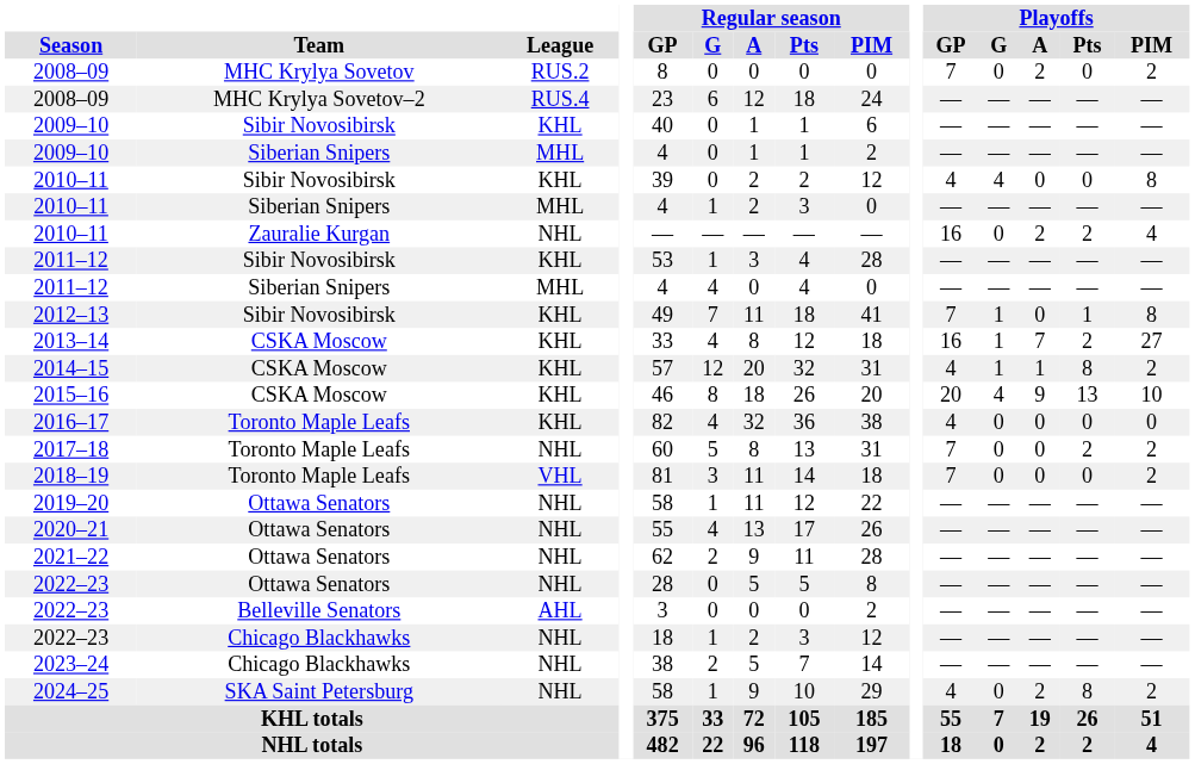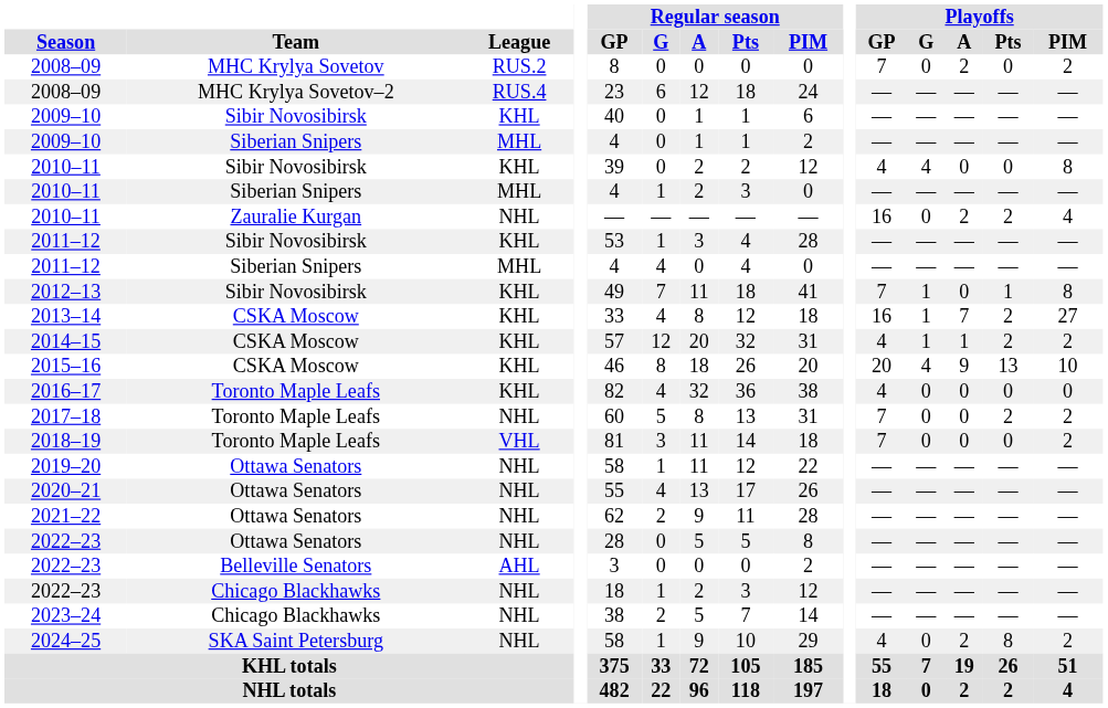 <table border="0" cellpadding="1" cellspacing="0" style="text-align:center; width:55em;">
 <tr style="background:#e0e0e0;">
 <th colspan="3"  bgcolor="#ffffff"> </th>
 <th rowspan="101" bgcolor="#ffffff"> </th>
 <th colspan="5"><a href='#'>Regular season</a></th>
 <th rowspan="101" bgcolor="#ffffff"> </th>
 <th colspan="5"><a href='#'>Playoffs</a></th>
 </tr>
 <tr style="background:#e0e0e0;">
 <th><a href='#'>Season</a></th>
 <th>Team</th>
 <th>League</th>
 <th>GP</th>
 <th><a href='#'>G</a></th>
 <th><a href='#'>A</a></th>
 <th><a href='#'>Pts</a></th>
 <th><a href='#'>PIM</a></th>
 <th>GP</th>
 <th>G</th>
 <th>A</th>
 <th>Pts</th>
 <th>PIM</th>
 </tr>
 <tr>
 <td><a href='#'>2008–09</a></td>
 <td><a href='#'>MHC Krylya Sovetov</a></td>
 <td><a href='#'>RUS.2</a></td>
 <td>8</td>
 <td>0</td>
 <td>0</td>
 <td>0</td>
 <td>0</td>
 <td>7</td>
 <td>0</td>
 <td>2</td>
 <td>0</td>
 <td>2</td>
 </tr>
 <tr bgcolor="#f0f0f0">
 <td>2008–09</td>
 <td>MHC Krylya Sovetov–2</td>
 <td><a href='#'>RUS.4</a></td>
 <td>23</td>
 <td>6</td>
 <td>12</td>
 <td>18</td>
 <td>24</td>
 <td>—</td>
 <td>—</td>
 <td>—</td>
 <td>—</td>
 <td>—</td>
 </tr>
 <tr>
 <td><a href='#'>2009–10</a></td>
 <td><a href='#'>Sibir Novosibirsk</a></td>
 <td><a href='#'>KHL</a></td>
 <td>40</td>
 <td>0</td>
 <td>1</td>
 <td>1</td>
 <td>6</td>
 <td>—</td>
 <td>—</td>
 <td>—</td>
 <td>—</td>
 <td>—</td>
 </tr>
 <tr bgcolor="#f0f0f0">
 <td><a href='#'>2009–10</a></td>
 <td><a href='#'>Siberian Snipers</a></td>
 <td><a href='#'>MHL</a></td>
 <td>4</td>
 <td>0</td>
 <td>1</td>
 <td>1</td>
 <td>2</td>
 <td>—</td>
 <td>—</td>
 <td>—</td>
 <td>—</td>
 <td>—</td>
 </tr>
 <tr>
 <td><a href='#'>2010–11</a></td>
 <td>Sibir Novosibirsk</td>
 <td>KHL</td>
 <td>39</td>
 <td>0</td>
 <td>2</td>
 <td>2</td>
 <td>12</td>
 <td>4</td>
 <td>4</td>
 <td>0</td>
 <td>0</td>
 <td>8</td>
 </tr>
 <tr bgcolor="#f0f0f0">
 <td><a href='#'>2010–11</a></td>
 <td>Siberian Snipers</td>
 <td>MHL</td>
 <td>4</td>
 <td>1</td>
 <td>2</td>
 <td>3</td>
 <td>0</td>
 <td>—</td>
 <td>—</td>
 <td>—</td>
 <td>—</td>
 <td>—</td>
 </tr>
 <tr>
 <td><a href='#'>2010–11</a></td>
 <td><a href='#'>Zauralie Kurgan</a></td>
 <td>NHL</td>
 <td>—</td>
 <td>—</td>
 <td>—</td>
 <td>—</td>
 <td>—</td>
 <td>16</td>
 <td>0</td>
 <td>2</td>
 <td>2</td>
 <td>4</td>
 </tr>
 <tr bgcolor="#f0f0f0">
 <td><a href='#'>2011–12</a></td>
 <td>Sibir Novosibirsk</td>
 <td>KHL</td>
 <td>53</td>
 <td>1</td>
 <td>3</td>
 <td>4</td>
 <td>28</td>
 <td>—</td>
 <td>—</td>
 <td>—</td>
 <td>—</td>
 <td>—</td>
 </tr>
 <tr>
 <td><a href='#'>2011–12</a></td>
 <td>Siberian Snipers</td>
 <td>MHL</td>
 <td>4</td>
 <td>4</td>
 <td>0</td>
 <td>4</td>
 <td>0</td>
 <td>—</td>
 <td>—</td>
 <td>—</td>
 <td>—</td>
 <td>—</td>
 </tr>
 <tr bgcolor="#f0f0f0">
 <td><a href='#'>2012–13</a></td>
 <td>Sibir Novosibirsk</td>
 <td>KHL</td>
 <td>49</td>
 <td>7</td>
 <td>11</td>
 <td>18</td>
 <td>41</td>
 <td>7</td>
 <td>1</td>
 <td>0</td>
 <td>1</td>
 <td>8</td>
 </tr>
 <tr>
 <td><a href='#'>2013–14</a></td>
 <td><a href='#'>CSKA Moscow</a></td>
 <td>KHL</td>
 <td>33</td>
 <td>4</td>
 <td>8</td>
 <td>12</td>
 <td>18</td>
 <td>16</td>
 <td>1</td>
 <td>7</td>
 <td>2</td>
 <td>27</td>
 </tr>
 <tr bgcolor="#f0f0f0">
 <td><a href='#'>2014–15</a></td>
 <td>CSKA Moscow</td>
 <td>KHL</td>
 <td>57</td>
 <td>12</td>
 <td>20</td>
 <td>32</td>
 <td>31</td>
 <td>4</td>
 <td>1</td>
 <td>1</td>
-<td>8</td>
+<td>2</td>
 <td>2</td>
 </tr>
 <tr>
 <td><a href='#'>2015–16</a></td>
 <td>CSKA Moscow</td>
 <td>KHL</td>
 <td>46</td>
 <td>8</td>
 <td>18</td>
 <td>26</td>
 <td>20</td>
 <td>20</td>
 <td>4</td>
 <td>9</td>
 <td>13</td>
 <td>10</td>
 </tr>
 <tr bgcolor="#f0f0f0">
 <td><a href='#'>2016–17</a></td>
 <td><a href='#'>Toronto Maple Leafs</a></td>
 <td>KHL</td>
 <td>82</td>
 <td>4</td>
 <td>32</td>
 <td>36</td>
 <td>38</td>
 <td>4</td>
 <td>0</td>
 <td>0</td>
 <td>0</td>
 <td>0</td>
 </tr>
 <tr>
 <td><a href='#'>2017–18</a></td>
 <td>Toronto Maple Leafs</td>
 <td>NHL</td>
 <td>60</td>
 <td>5</td>
 <td>8</td>
 <td>13</td>
 <td>31</td>
 <td>7</td>
 <td>0</td>
 <td>0</td>
 <td>2</td>
 <td>2</td>
 </tr>
 <tr bgcolor="#f0f0f0">
 <td><a href='#'>2018–19</a></td>
 <td>Toronto Maple Leafs</td>
 <td><a href='#'>VHL</a></td>
 <td>81</td>
 <td>3</td>
 <td>11</td>
 <td>14</td>
 <td>18</td>
 <td>7</td>
 <td>0</td>
 <td>0</td>
 <td>0</td>
 <td>2</td>
 </tr>
 <tr>
 <td><a href='#'>2019–20</a></td>
 <td><a href='#'>Ottawa Senators</a></td>
 <td>NHL</td>
 <td>58</td>
 <td>1</td>
 <td>11</td>
 <td>12</td>
 <td>22</td>
 <td>—</td>
 <td>—</td>
 <td>—</td>
 <td>—</td>
 <td>—</td>
 </tr>
 <tr bgcolor="#f0f0f0">
 <td><a href='#'>2020–21</a></td>
 <td>Ottawa Senators</td>
 <td>NHL</td>
 <td>55</td>
 <td>4</td>
 <td>13</td>
 <td>17</td>
 <td>26</td>
 <td>—</td>
 <td>—</td>
 <td>—</td>
 <td>—</td>
 <td>—</td>
 </tr>
 <tr>
 <td><a href='#'>2021–22</a></td>
 <td>Ottawa Senators</td>
 <td>NHL</td>
 <td>62</td>
 <td>2</td>
 <td>9</td>
 <td>11</td>
 <td>28</td>
 <td>—</td>
 <td>—</td>
 <td>—</td>
 <td>—</td>
 <td>—</td>
 </tr>
 <tr bgcolor="#f0f0f0">
 <td><a href='#'>2022–23</a></td>
 <td>Ottawa Senators</td>
 <td>NHL</td>
 <td>28</td>
 <td>0</td>
 <td>5</td>
 <td>5</td>
 <td>8</td>
 <td>—</td>
 <td>—</td>
 <td>—</td>
 <td>—</td>
 <td>—</td>
 </tr>
 <tr>
 <td><a href='#'>2022–23</a></td>
 <td><a href='#'>Belleville Senators</a></td>
 <td><a href='#'>AHL</a></td>
 <td>3</td>
 <td>0</td>
 <td>0</td>
 <td>0</td>
 <td>2</td>
 <td>—</td>
 <td>—</td>
 <td>—</td>
 <td>—</td>
 <td>—</td>
 </tr>
 <tr bgcolor="#f0f0f0">
 <td>2022–23</td>
 <td><a href='#'>Chicago Blackhawks</a></td>
 <td>NHL</td>
 <td>18</td>
 <td>1</td>
 <td>2</td>
 <td>3</td>
 <td>12</td>
 <td>—</td>
 <td>—</td>
 <td>—</td>
 <td>—</td>
 <td>—</td>
 </tr>
 <tr>
 <td><a href='#'>2023–24</a></td>
 <td>Chicago Blackhawks</td>
 <td>NHL</td>
 <td>38</td>
 <td>2</td>
 <td>5</td>
 <td>7</td>
 <td>14</td>
 <td>—</td>
 <td>—</td>
 <td>—</td>
 <td>—</td>
 <td>—</td>
 </tr>
 <tr bgcolor="#f0f0f0">
 <td><a href='#'>2024–25</a></td>
 <td><a href='#'>SKA Saint Petersburg</a></td>
 <td>NHL</td>
 <td>58</td>
 <td>1</td>
 <td>9</td>
 <td>10</td>
 <td>29</td>
 <td>4</td>
 <td>0</td>
 <td>2</td>
 <td>8</td>
 <td>2</td>
 </tr>
 <tr bgcolor="#e0e0e0">
 <th colspan="3">KHL totals</th>
 <th>375</th>
 <th>33</th>
 <th>72</th>
 <th>105</th>
 <th>185</th>
 <th>55</th>
 <th>7</th>
 <th>19</th>
 <th>26</th>
 <th>51</th>
 </tr>
 <tr bgcolor="#e0e0e0">
 <th colspan="3">NHL totals</th>
 <th>482</th>
 <th>22</th>
 <th>96</th>
 <th>118</th>
 <th>197</th>
 <th>18</th>
 <th>0</th>
 <th>2</th>
 <th>2</th>
 <th>4</th>
 </tr>
 </table>
